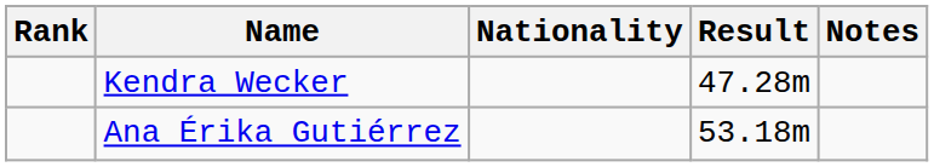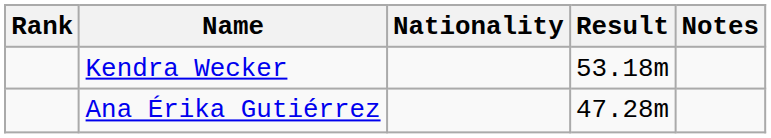 <table class="wikitable sortable" style="text-align:center">
 <tr>
 <th>Rank</th>
 <th>Name</th>
 <th>Nationality</th>
 <th>Result</th>
 <th>Notes</th>
 </tr>
 <tr>
 <td align=center></td>
 <td align=left><a href='#'>Kendra Wecker</a></td>
 <td align=left></td>
-<td>47.28m</td>
+<td>53.18m</td>
 <td></td>
 </tr>
 <tr>
 <td align=center></td>
 <td align=left><a href='#'>Ana Érika Gutiérrez</a></td>
 <td align=left></td>
-<td>53.18m</td>
+<td>47.28m</td>
 <td></td>
 </tr>
 </table>
